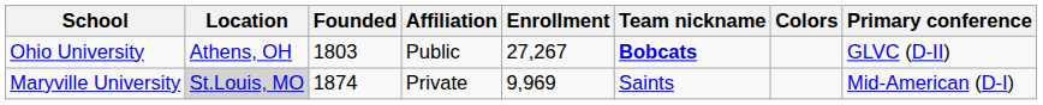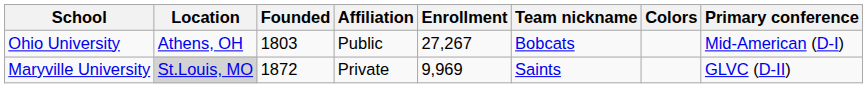 <table class="wikitable">
 <tr>
 <th>School</th>
 <th>Location</th>
 <th>Founded</th>
 <th>Affiliation</th>
 <th>Enrollment</th>
 <th>Team nickname</th>
 <th class="unsortable">Colors</th>
 <th>Primary conference</th>
 </tr>
 <tr>
 <td><a href='#'>Ohio University</a></td>
 <td><a href='#'>Athens, OH</a></td>
 <td>1803</td>
 <td>Public</td>
 <td>27,267</td>
-<td><strong><a href='#'>Bobcats</a></strong></td>
+<td><a href='#'>Bobcats</a></td>
 <td></td>
-<td><a href='#'>GLVC</a> (<a href='#'>D-II</a>)</td>
+<td><a href='#'>Mid-American</a> (<a href='#'>D-I</a>)</td>
 </tr>
 <tr>
 <td><a href='#'>Maryville University</a></td>
 <td style="background: lightgrey;"><a href='#'>St.Louis, MO</a></td>
-<td>1874</td>
+<td>1872</td>
 <td>Private</td>
 <td>9,969</td>
 <td><a href='#'>Saints</a></td>
 <td></td>
-<td><a href='#'>Mid-American</a> (<a href='#'>D-I</a>)</td>
+<td><a href='#'>GLVC</a> (<a href='#'>D-II</a>)</td>
 </tr>
 </table>
